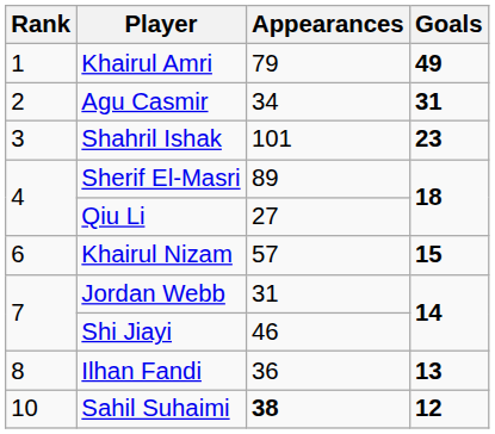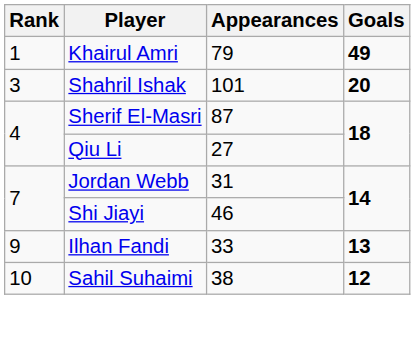 <table class="wikitable">
 <tr>
 <th>Rank</th>
 <th>Player</th>
 <th>Appearances</th>
 <th>Goals</th>
 </tr>
 <tr>
 <td>1</td>
 <td> <a href='#'>Khairul Amri</a></td>
 <td>79</td>
 <td><strong>49</strong></td>
 </tr>
 <tr>
-<td>2</td>
-<td> <a href='#'>Agu Casmir</a></td>
-<td>34</td>
-<td><strong>31</strong></td>
-</tr>
-<tr>
 <td>3</td>
 <td> <a href='#'>Shahril Ishak</a></td>
 <td>101</td>
-<td><strong>23</strong></td>
+<td><strong>20</strong></td>
 </tr>
 <tr>
 <td rowspan="2">4</td>
 <td> <a href='#'>Sherif El-Masri</a></td>
-<td>89</td>
+<td>87</td>
 <td rowspan="2"><strong>18</strong></td>
 </tr>
 <tr>
 <td> <a href='#'>Qiu Li</a></td>
 <td>27</td>
-</tr>
-<tr>
-<td>6</td>
-<td> <a href='#'>Khairul Nizam</a></td>
-<td>57</td>
-<td><strong>15</strong></td>
 </tr>
 <tr>
 <td rowspan="2">7</td>
 <td> <a href='#'>Jordan Webb</a></td>
 <td>31</td>
 <td rowspan="2"><strong>14</strong></td>
 </tr>
 <tr>
 <td> <a href='#'>Shi Jiayi</a></td>
 <td>46</td>
 </tr>
 <tr>
-<td>8</td>
+<td>9</td>
 <td> <a href='#'>Ilhan Fandi</a></td>
-<td>36</td>
+<td>33</td>
 <td><strong>13</strong></td>
 </tr>
 <tr>
 <td>10</td>
 <td> <a href='#'>Sahil Suhaimi</a></td>
-<td><strong>38</strong></td>
+<td>38</td>
 <td><strong>12</strong></td>
 </tr>
 </table>
